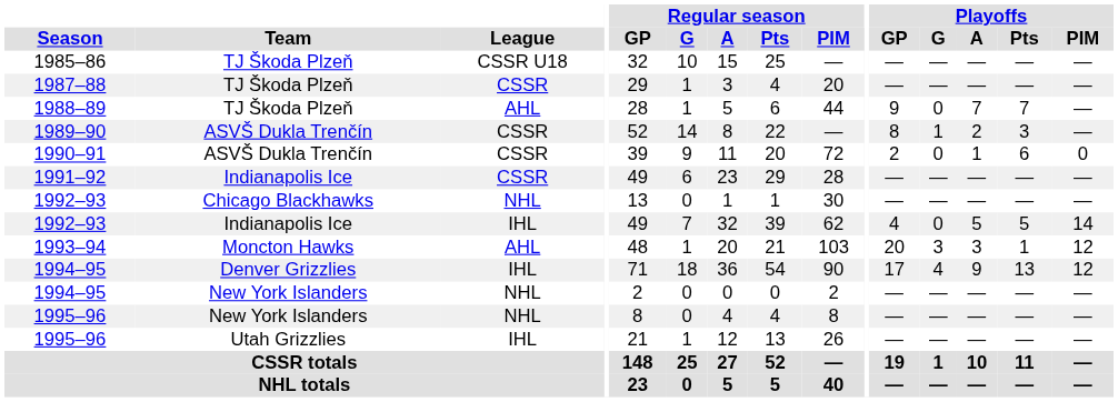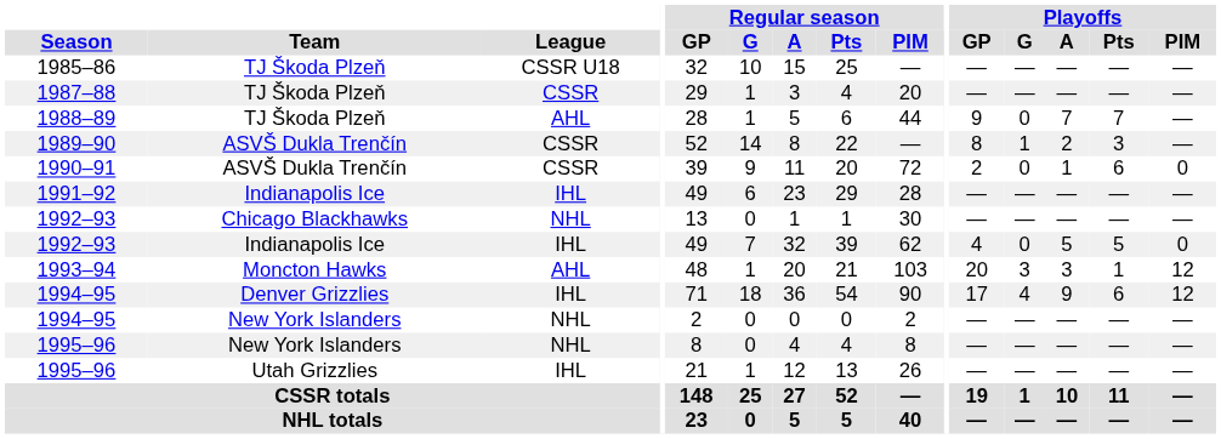 <table border="0" cellpadding="1" cellspacing="0" style="text-align:center; width:60em">
 <tr bgcolor="#e0e0e0">
 <th colspan="3" bgcolor="#ffffff"></th>
 <th rowspan="100" bgcolor="#ffffff"></th>
 <th colspan="5"><a href='#'>Regular season</a></th>
 <th rowspan="100" bgcolor="#ffffff"></th>
 <th colspan="5"><a href='#'>Playoffs</a></th>
 </tr>
 <tr bgcolor="#e0e0e0">
 <th><a href='#'>Season</a></th>
 <th>Team</th>
 <th>League</th>
 <th>GP</th>
 <th><a href='#'>G</a></th>
 <th><a href='#'>A</a></th>
 <th><a href='#'>Pts</a></th>
 <th><a href='#'>PIM</a></th>
 <th>GP</th>
 <th>G</th>
 <th>A</th>
 <th>Pts</th>
 <th>PIM</th>
 </tr>
 <tr>
 <td>1985–86</td>
 <td><a href='#'>TJ Škoda Plzeň</a></td>
 <td>CSSR U18</td>
 <td>32</td>
 <td>10</td>
 <td>15</td>
 <td>25</td>
 <td>—</td>
 <td>—</td>
 <td>—</td>
 <td>—</td>
 <td>—</td>
 <td>—</td>
 </tr>
 <tr bgcolor="#f0f0f0">
 <td><a href='#'>1987–88</a></td>
 <td>TJ Škoda Plzeň</td>
 <td><a href='#'>CSSR</a></td>
 <td>29</td>
 <td>1</td>
 <td>3</td>
 <td>4</td>
 <td>20</td>
 <td>—</td>
 <td>—</td>
 <td>—</td>
 <td>—</td>
 <td>—</td>
 </tr>
 <tr>
 <td><a href='#'>1988–89</a></td>
 <td>TJ Škoda Plzeň</td>
 <td><a href='#'>AHL</a></td>
 <td>28</td>
 <td>1</td>
 <td>5</td>
 <td>6</td>
 <td>44</td>
 <td>9</td>
 <td>0</td>
 <td>7</td>
 <td>7</td>
 <td>—</td>
 </tr>
 <tr bgcolor="#f0f0f0">
 <td><a href='#'>1989–90</a></td>
 <td><a href='#'>ASVŠ Dukla Trenčín</a></td>
 <td>CSSR</td>
 <td>52</td>
 <td>14</td>
 <td>8</td>
 <td>22</td>
 <td>—</td>
 <td>8</td>
 <td>1</td>
 <td>2</td>
 <td>3</td>
 <td>—</td>
 </tr>
 <tr>
 <td><a href='#'>1990–91</a></td>
 <td>ASVŠ Dukla Trenčín</td>
 <td>CSSR</td>
 <td>39</td>
 <td>9</td>
 <td>11</td>
 <td>20</td>
 <td>72</td>
 <td>2</td>
 <td>0</td>
 <td>1</td>
 <td>6</td>
 <td>0</td>
 </tr>
 <tr bgcolor="#f0f0f0">
 <td><a href='#'>1991–92</a></td>
 <td><a href='#'>Indianapolis Ice</a></td>
-<td><a href='#'>CSSR</a></td>
+<td><a href='#'>IHL</a></td>
 <td>49</td>
 <td>6</td>
 <td>23</td>
 <td>29</td>
 <td>28</td>
 <td>—</td>
 <td>—</td>
 <td>—</td>
 <td>—</td>
 <td>—</td>
 </tr>
 <tr>
 <td><a href='#'>1992–93</a></td>
 <td><a href='#'>Chicago Blackhawks</a></td>
 <td><a href='#'>NHL</a></td>
 <td>13</td>
 <td>0</td>
 <td>1</td>
 <td>1</td>
 <td>30</td>
 <td>—</td>
 <td>—</td>
 <td>—</td>
 <td>—</td>
 <td>—</td>
 </tr>
 <tr bgcolor="#f0f0f0">
 <td><a href='#'>1992–93</a></td>
 <td>Indianapolis Ice</td>
 <td>IHL</td>
 <td>49</td>
 <td>7</td>
 <td>32</td>
 <td>39</td>
 <td>62</td>
 <td>4</td>
 <td>0</td>
 <td>5</td>
 <td>5</td>
-<td>14</td>
+<td>0</td>
 </tr>
 <tr>
 <td><a href='#'>1993–94</a></td>
 <td><a href='#'>Moncton Hawks</a></td>
 <td><a href='#'>AHL</a></td>
 <td>48</td>
 <td>1</td>
 <td>20</td>
 <td>21</td>
 <td>103</td>
 <td>20</td>
 <td>3</td>
 <td>3</td>
 <td>1</td>
 <td>12</td>
 </tr>
 <tr bgcolor="#f0f0f0">
 <td><a href='#'>1994–95</a></td>
 <td><a href='#'>Denver Grizzlies</a></td>
 <td>IHL</td>
 <td>71</td>
 <td>18</td>
 <td>36</td>
 <td>54</td>
 <td>90</td>
 <td>17</td>
 <td>4</td>
 <td>9</td>
-<td>13</td>
+<td>6</td>
 <td>12</td>
 </tr>
 <tr>
 <td><a href='#'>1994–95</a></td>
 <td><a href='#'>New York Islanders</a></td>
 <td>NHL</td>
 <td>2</td>
 <td>0</td>
 <td>0</td>
 <td>0</td>
 <td>2</td>
 <td>—</td>
 <td>—</td>
 <td>—</td>
 <td>—</td>
 <td>—</td>
 </tr>
 <tr bgcolor="#f0f0f0">
 <td><a href='#'>1995–96</a></td>
 <td>New York Islanders</td>
 <td>NHL</td>
 <td>8</td>
 <td>0</td>
 <td>4</td>
 <td>4</td>
 <td>8</td>
 <td>—</td>
 <td>—</td>
 <td>—</td>
 <td>—</td>
 <td>—</td>
 </tr>
 <tr>
 <td><a href='#'>1995–96</a></td>
 <td>Utah Grizzlies</td>
 <td>IHL</td>
 <td>21</td>
 <td>1</td>
 <td>12</td>
 <td>13</td>
 <td>26</td>
 <td>—</td>
 <td>—</td>
 <td>—</td>
 <td>—</td>
 <td>—</td>
 </tr>
 <tr bgcolor="#e0e0e0">
 <th colspan="3">CSSR totals</th>
 <th>148</th>
 <th>25</th>
 <th>27</th>
 <th>52</th>
 <th>—</th>
 <th>19</th>
 <th>1</th>
 <th>10</th>
 <th>11</th>
 <th>—</th>
 </tr>
 <tr bgcolor="#e0e0e0">
 <th colspan="3">NHL totals</th>
 <th>23</th>
 <th>0</th>
 <th>5</th>
 <th>5</th>
 <th>40</th>
 <th>—</th>
 <th>—</th>
 <th>—</th>
 <th>—</th>
 <th>—</th>
 </tr>
 </table>
